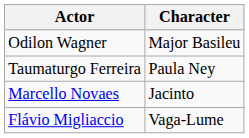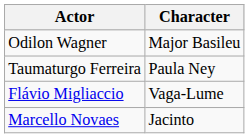 <table class="wikitable sortable">
 <tr style="background:#ccc;">
 <th>Actor</th>
 <th>Character</th>
 </tr>
 <tr>
 <td>Odilon Wagner</td>
 <td>Major Basileu</td>
 </tr>
 <tr>
 <td>Taumaturgo Ferreira</td>
 <td>Paula Ney</td>
 </tr>
 <tr>
+<td><a href='#'>Flávio Migliaccio</a></td>
+<td>Vaga-Lume</td>
+</tr>
+<tr>
 <td><a href='#'>Marcello Novaes</a></td>
 <td>Jacinto</td>
 </tr>
-<tr>
-<td><a href='#'>Flávio Migliaccio</a></td>
-<td>Vaga-Lume</td>
-</tr>
 </table>
